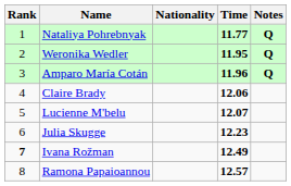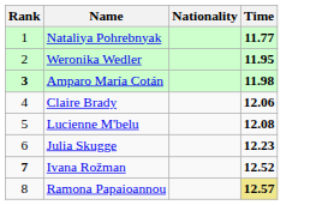 <table class="wikitable sortable" style="text-align:center">
 <tr>
 <th>Rank</th>
 <th>Name</th>
 <th>Nationality</th>
 <th>Time</th>
-<th>Notes</th>
 </tr>
 <tr bgcolor=ccffcc>
 <td>1</td>
 <td align=left><a href='#'>Nataliya Pohrebnyak</a></td>
 <td align=left></td>
 <td><strong>11.77</strong></td>
-<td><strong>Q</strong></td>
 </tr>
 <tr bgcolor=ccffcc>
 <td>2</td>
 <td align=left><a href='#'>Weronika Wedler</a></td>
 <td align=left></td>
 <td><strong>11.95</strong></td>
-<td><strong>Q</strong></td>
 </tr>
 <tr bgcolor=ccffcc>
-<td>3</td>
+<td><strong>3</strong></td>
 <td align=left><a href='#'>Amparo María Cotán</a></td>
 <td align=left></td>
-<td><strong>11.96</strong></td>
-<td><strong>Q</strong></td>
+<td><strong>11.98</strong></td>
 </tr>
 <tr>
 <td>4</td>
 <td align=left><a href='#'>Claire Brady</a></td>
 <td align=left></td>
 <td><strong>12.06</strong></td>
-<td></td>
 </tr>
 <tr>
 <td>5</td>
 <td align=left><a href='#'>Lucienne M'belu</a></td>
 <td align=left></td>
-<td><strong>12.07</strong></td>
-<td></td>
+<td><strong>12.08</strong></td>
 </tr>
 <tr>
 <td>6</td>
 <td align=left><a href='#'>Julia Skugge</a></td>
 <td align=left></td>
 <td><strong>12.23</strong></td>
-<td></td>
 </tr>
 <tr>
 <td><strong>7</strong></td>
 <td align=left><a href='#'>Ivana Rožman</a></td>
 <td align=left></td>
-<td><strong>12.49</strong></td>
-<td></td>
+<td><strong>12.52</strong></td>
 </tr>
 <tr>
 <td>8</td>
 <td align=left><a href='#'>Ramona Papaioannou</a></td>
 <td align=left></td>
-<td><strong>12.57</strong></td>
-<td></td>
+<td style="background: khaki;"><strong>12.57</strong></td>
 </tr>
 </table>
